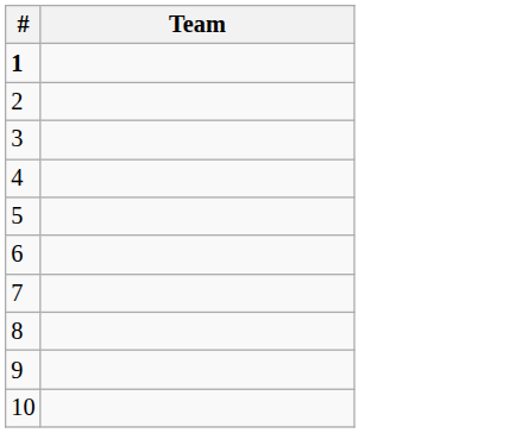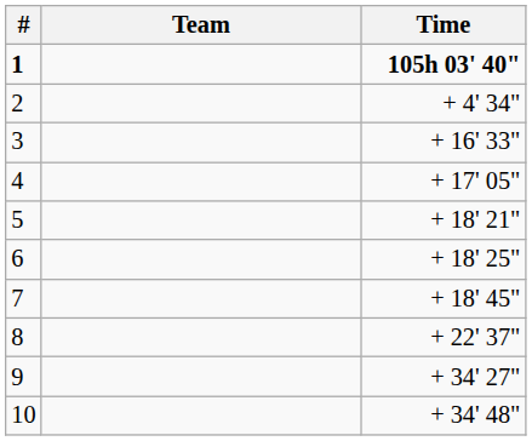 <table class="wikitable">
 <tr>
 <th>#</th>
 <th width=200>Team</th>
+<th width=100>Time</th>
 </tr>
 <tr>
 <td><strong>1</strong></td>
 <td><strong></strong></td>
+<td align=right><strong>105h 03' 40"</strong></td>
 </tr>
 <tr>
 <td>2</td>
 <td></td>
+<td align=right>+ 4' 34"</td>
 </tr>
 <tr>
 <td>3</td>
 <td></td>
+<td align=right>+ 16' 33"</td>
 </tr>
 <tr>
 <td>4</td>
 <td></td>
+<td align=right>+ 17' 05"</td>
 </tr>
 <tr>
 <td>5</td>
 <td></td>
+<td align=right>+ 18' 21"</td>
 </tr>
 <tr>
 <td>6</td>
 <td></td>
+<td align=right>+ 18' 25"</td>
 </tr>
 <tr>
 <td>7</td>
 <td></td>
+<td align=right>+ 18' 45"</td>
 </tr>
 <tr>
 <td>8</td>
 <td></td>
+<td align=right>+ 22' 37"</td>
 </tr>
 <tr>
 <td>9</td>
 <td></td>
+<td align=right>+ 34' 27"</td>
 </tr>
 <tr>
 <td>10</td>
 <td></td>
+<td align=right>+ 34' 48"</td>
 </tr>
 </table>
